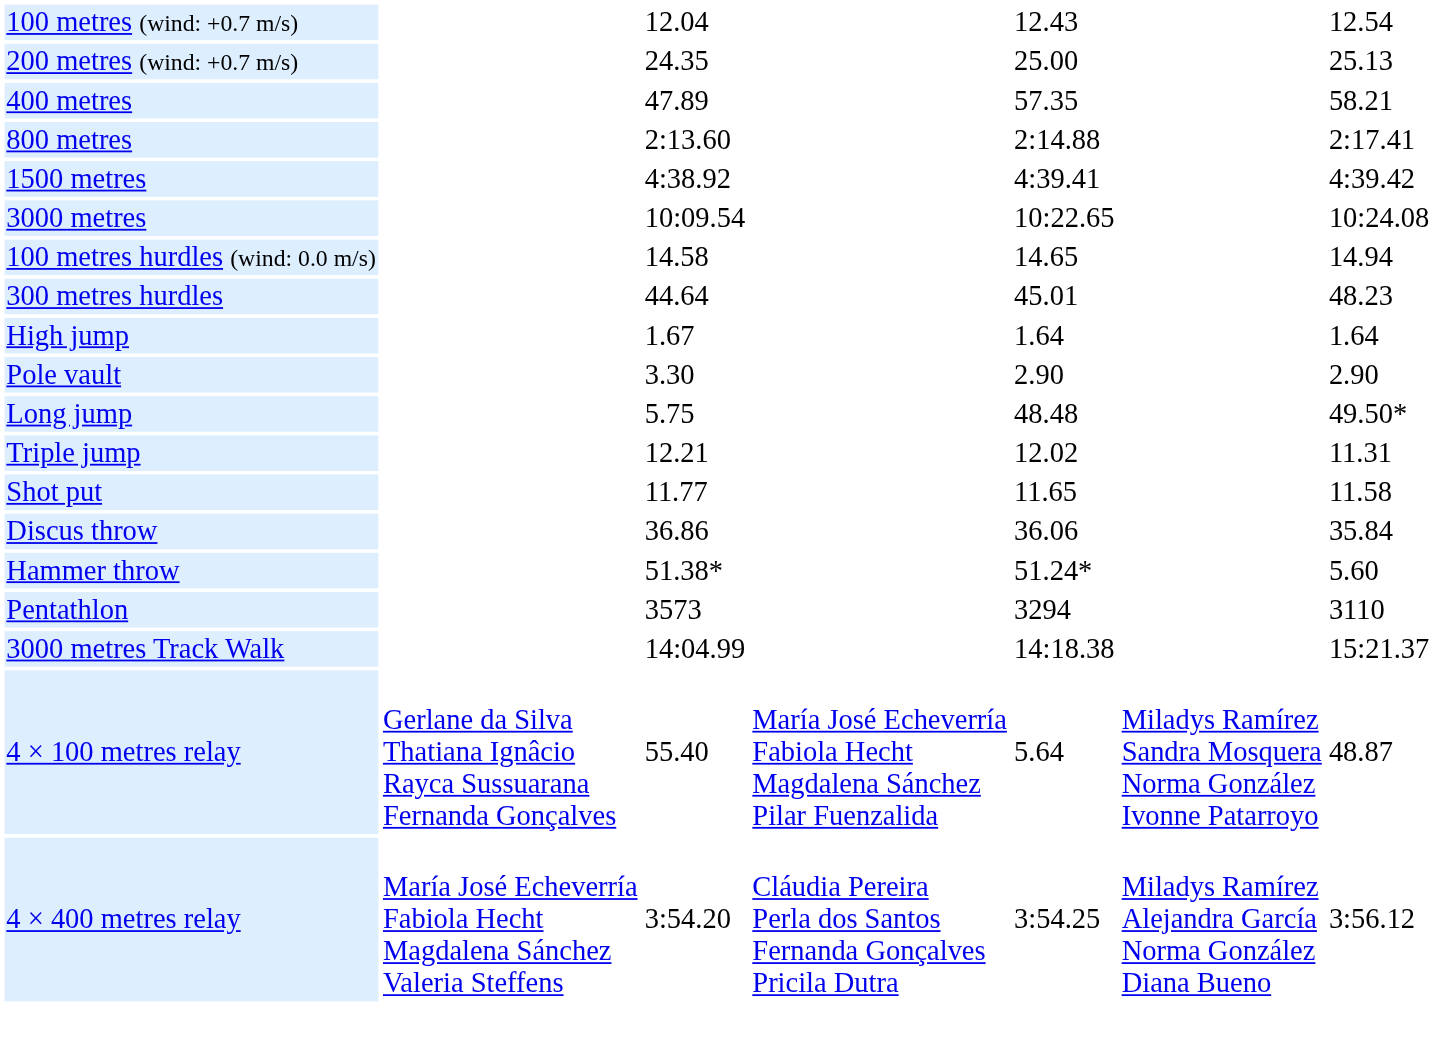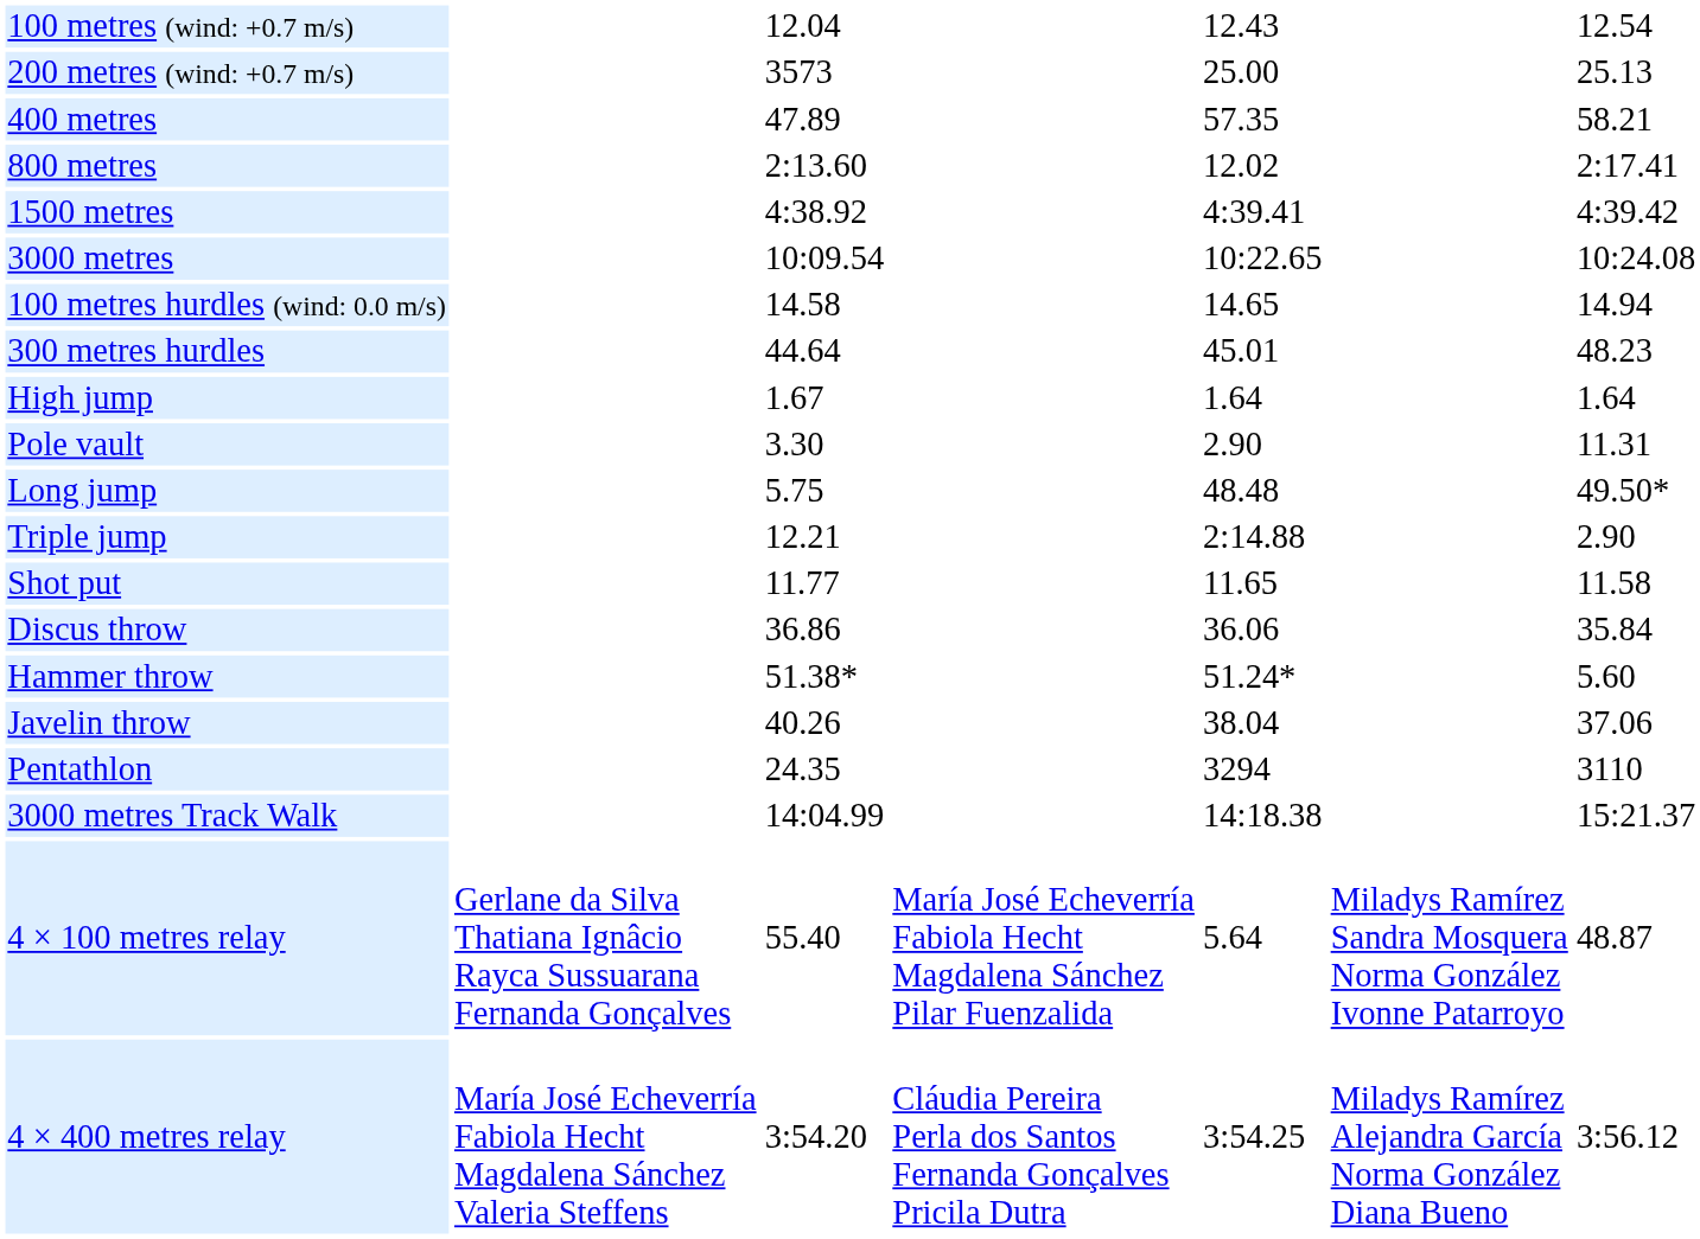 <table>
 <tr>
 <td bgcolor = DDEEFF><a href='#'>100 metres</a> <small>(wind: +0.7 m/s)</small></td>
 <td></td>
 <td>12.04</td>
 <td></td>
 <td>12.43</td>
 <td></td>
 <td>12.54</td>
 </tr>
 <tr>
 <td bgcolor = DDEEFF><a href='#'>200 metres</a> <small>(wind: +0.7 m/s)</small></td>
 <td></td>
-<td>24.35</td>
+<td>3573</td>
 <td></td>
 <td>25.00</td>
 <td></td>
 <td>25.13</td>
 </tr>
 <tr>
 <td bgcolor = DDEEFF><a href='#'>400 metres</a></td>
 <td></td>
 <td>47.89</td>
 <td></td>
 <td>57.35</td>
 <td></td>
 <td>58.21</td>
 </tr>
 <tr>
 <td bgcolor = DDEEFF><a href='#'>800 metres</a></td>
 <td></td>
 <td>2:13.60</td>
 <td></td>
-<td>2:14.88</td>
+<td>12.02</td>
 <td></td>
 <td>2:17.41</td>
 </tr>
 <tr>
 <td bgcolor = DDEEFF><a href='#'>1500 metres</a></td>
 <td></td>
 <td>4:38.92</td>
 <td></td>
 <td>4:39.41</td>
 <td></td>
 <td>4:39.42</td>
 </tr>
 <tr>
 <td bgcolor = DDEEFF><a href='#'>3000 metres</a></td>
 <td></td>
 <td>10:09.54</td>
 <td></td>
 <td>10:22.65</td>
 <td></td>
 <td>10:24.08</td>
 </tr>
 <tr>
 <td bgcolor = DDEEFF><a href='#'>100 metres hurdles</a> <small>(wind: 0.0 m/s)</small></td>
 <td></td>
 <td>14.58</td>
 <td></td>
 <td>14.65</td>
 <td></td>
 <td>14.94</td>
 </tr>
 <tr>
 <td bgcolor = DDEEFF><a href='#'>300 metres hurdles</a></td>
 <td></td>
 <td>44.64</td>
 <td></td>
 <td>45.01</td>
 <td></td>
 <td>48.23</td>
 </tr>
 <tr>
 <td bgcolor = DDEEFF><a href='#'>High jump</a></td>
 <td></td>
 <td>1.67</td>
 <td></td>
 <td>1.64</td>
 <td></td>
 <td>1.64</td>
 </tr>
 <tr>
 <td bgcolor = DDEEFF><a href='#'>Pole vault</a></td>
 <td></td>
 <td>3.30</td>
 <td></td>
 <td>2.90</td>
 <td></td>
-<td>2.90</td>
+<td>11.31</td>
 </tr>
 <tr>
 <td bgcolor = DDEEFF><a href='#'>Long jump</a></td>
 <td></td>
 <td>5.75</td>
 <td></td>
 <td>48.48</td>
 <td></td>
 <td>49.50*</td>
 </tr>
 <tr>
 <td bgcolor = DDEEFF><a href='#'>Triple jump</a></td>
 <td></td>
 <td>12.21</td>
 <td></td>
-<td>12.02</td>
+<td>2:14.88</td>
 <td></td>
-<td>11.31</td>
+<td>2.90</td>
 </tr>
 <tr>
 <td bgcolor = DDEEFF><a href='#'>Shot put</a></td>
 <td></td>
 <td>11.77</td>
 <td></td>
 <td>11.65</td>
 <td></td>
 <td>11.58</td>
 </tr>
 <tr>
 <td bgcolor = DDEEFF><a href='#'>Discus throw</a></td>
 <td></td>
 <td>36.86</td>
 <td></td>
 <td>36.06</td>
 <td></td>
 <td>35.84</td>
 </tr>
 <tr>
 <td bgcolor = DDEEFF><a href='#'>Hammer throw</a></td>
 <td></td>
 <td>51.38*</td>
 <td></td>
 <td>51.24*</td>
 <td></td>
 <td>5.60</td>
 </tr>
 <tr>
+<td bgcolor = DDEEFF><a href='#'>Javelin throw</a></td>
+<td></td>
+<td>40.26</td>
+<td></td>
+<td>38.04</td>
+<td></td>
+<td>37.06</td>
+</tr>
+<tr>
 <td bgcolor = DDEEFF><a href='#'>Pentathlon</a></td>
 <td></td>
-<td>3573</td>
+<td>24.35</td>
 <td></td>
 <td>3294</td>
 <td></td>
 <td>3110</td>
 </tr>
 <tr>
 <td bgcolor = DDEEFF><a href='#'>3000 metres Track Walk</a></td>
 <td></td>
 <td>14:04.99</td>
 <td></td>
 <td>14:18.38</td>
 <td></td>
 <td>15:21.37</td>
 </tr>
 <tr>
 <td bgcolor = DDEEFF><a href='#'>4 × 100 metres relay</a></td>
 <td> <br> <a href='#'>Gerlane da Silva</a> <br> <a href='#'>Thatiana Ignâcio</a> <br> <a href='#'>Rayca Sussuarana</a> <br> <a href='#'>Fernanda Gonçalves</a></td>
 <td>55.40</td>
 <td> <br> <a href='#'>María José Echeverría</a> <br> <a href='#'>Fabiola Hecht</a> <br> <a href='#'>Magdalena Sánchez</a> <br> <a href='#'>Pilar Fuenzalida</a></td>
 <td>5.64</td>
 <td> <br> <a href='#'>Miladys Ramírez</a> <br> <a href='#'>Sandra Mosquera</a> <br> <a href='#'>Norma González</a> <br> <a href='#'>Ivonne Patarroyo</a></td>
 <td>48.87</td>
 </tr>
 <tr>
 <td bgcolor = DDEEFF><a href='#'>4 × 400 metres relay</a></td>
 <td>  <br> <a href='#'>María José Echeverría</a> <br> <a href='#'>Fabiola Hecht</a> <br> <a href='#'>Magdalena Sánchez</a> <br> <a href='#'>Valeria Steffens</a></td>
 <td>3:54.20</td>
 <td> <br> <a href='#'>Cláudia Pereira</a> <br> <a href='#'>Perla dos Santos</a> <br> <a href='#'>Fernanda Gonçalves</a> <br> <a href='#'>Pricila Dutra</a></td>
 <td>3:54.25</td>
 <td> <br> <a href='#'>Miladys Ramírez</a> <br> <a href='#'>Alejandra García</a> <br> <a href='#'>Norma González</a> <br> <a href='#'>Diana Bueno</a></td>
 <td>3:56.12</td>
 </tr>
 </table>
